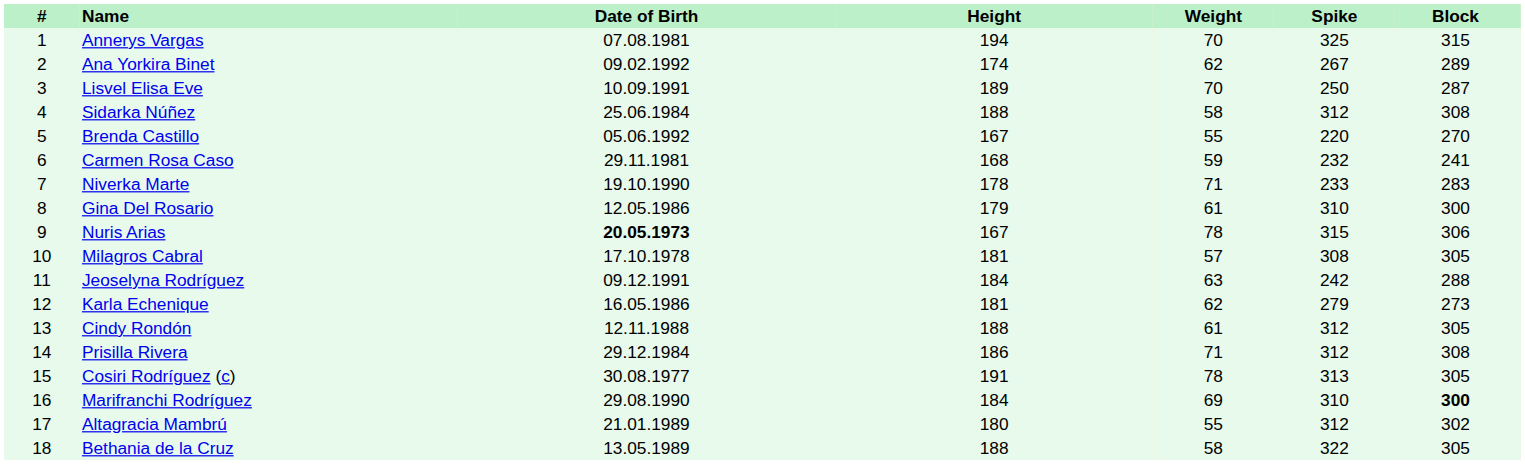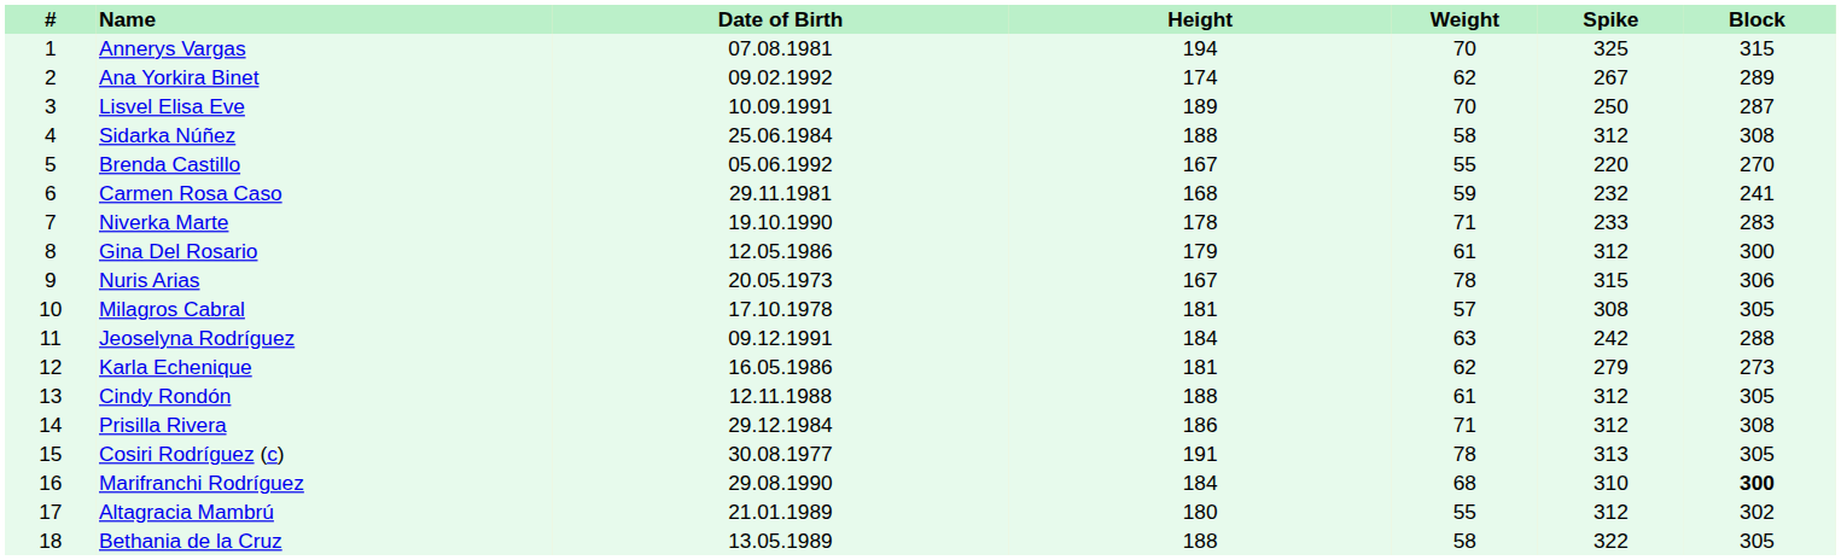 <table border=0 cellpadding=2 cellspacing=0  |- bgcolor=#FFECCE style="text-align:center; font-size:90%;" width=100%>
 <tr bgcolor=#BBF0C9>
 <th width=5%>#</th>
 <th width=25% align=left>Name</th>
 <th width=25%>Date of Birth</th>
 <th width=21%>Height</th>
 <th width=8%>Weight</th>
 <th width=8%>Spike</th>
 <th width=8%>Block</th>
 <th></th>
 </tr>
 <tr bgcolor=#E7FAEC>
 <td>1</td>
 <td align=left><a href='#'>Annerys Vargas</a></td>
 <td>07.08.1981</td>
 <td>194</td>
 <td>70</td>
 <td>325</td>
 <td>315</td>
 <td></td>
 </tr>
 <tr bgcolor=#E7FAEC>
 <td>2</td>
 <td align=left><a href='#'>Ana Yorkira Binet</a></td>
 <td>09.02.1992</td>
 <td>174</td>
 <td>62</td>
 <td>267</td>
 <td>289</td>
 <td></td>
 </tr>
 <tr bgcolor=#E7FAEC>
 <td>3</td>
 <td align=left><a href='#'>Lisvel Elisa Eve</a></td>
 <td>10.09.1991</td>
 <td>189</td>
 <td>70</td>
 <td>250</td>
 <td>287</td>
 <td></td>
 </tr>
 <tr bgcolor=#E7FAEC>
 <td>4</td>
 <td align=left><a href='#'>Sidarka Núñez</a></td>
 <td>25.06.1984</td>
 <td>188</td>
 <td>58</td>
 <td>312</td>
 <td>308</td>
 <td></td>
 </tr>
 <tr bgcolor=#E7FAEC>
 <td>5</td>
 <td align=left><a href='#'>Brenda Castillo</a></td>
 <td>05.06.1992</td>
 <td>167</td>
 <td>55</td>
 <td>220</td>
 <td>270</td>
 <td></td>
 </tr>
 <tr bgcolor=#E7FAEC>
 <td>6</td>
 <td align=left><a href='#'>Carmen Rosa Caso</a></td>
 <td>29.11.1981</td>
 <td>168</td>
 <td>59</td>
 <td>232</td>
 <td>241</td>
 <td></td>
 </tr>
 <tr bgcolor=#E7FAEC>
 <td>7</td>
 <td align=left><a href='#'>Niverka Marte</a></td>
 <td>19.10.1990</td>
 <td>178</td>
 <td>71</td>
 <td>233</td>
 <td>283</td>
 <td></td>
 </tr>
 <tr bgcolor=#E7FAEC>
 <td>8</td>
 <td align=left><a href='#'>Gina Del Rosario</a></td>
 <td>12.05.1986</td>
 <td>179</td>
 <td>61</td>
-<td>310</td>
+<td>312</td>
 <td>300</td>
 <td></td>
 </tr>
 <tr bgcolor=#E7FAEC>
 <td>9</td>
 <td align=left><a href='#'>Nuris Arias</a></td>
-<td><strong>20.05.1973</strong></td>
+<td>20.05.1973</td>
 <td>167</td>
 <td>78</td>
 <td>315</td>
 <td>306</td>
 <td></td>
 </tr>
 <tr bgcolor=#E7FAEC>
 <td>10</td>
 <td align=left><a href='#'>Milagros Cabral</a></td>
 <td>17.10.1978</td>
 <td>181</td>
 <td>57</td>
 <td>308</td>
 <td>305</td>
 <td></td>
 </tr>
 <tr bgcolor=#E7FAEC>
 <td>11</td>
 <td align=left><a href='#'>Jeoselyna Rodríguez</a></td>
 <td>09.12.1991</td>
 <td>184</td>
 <td>63</td>
 <td>242</td>
 <td>288</td>
 <td></td>
 </tr>
 <tr bgcolor=#E7FAEC>
 <td>12</td>
 <td align=left><a href='#'>Karla Echenique</a></td>
 <td>16.05.1986</td>
 <td>181</td>
 <td>62</td>
 <td>279</td>
 <td>273</td>
 <td></td>
 </tr>
 <tr bgcolor=#E7FAEC>
 <td>13</td>
 <td align=left><a href='#'>Cindy Rondón</a></td>
 <td>12.11.1988</td>
 <td>188</td>
 <td>61</td>
 <td>312</td>
 <td>305</td>
 <td></td>
 </tr>
 <tr bgcolor=#E7FAEC>
 <td>14</td>
 <td align=left><a href='#'>Prisilla Rivera</a></td>
 <td>29.12.1984</td>
 <td>186</td>
 <td>71</td>
 <td>312</td>
 <td>308</td>
 <td></td>
 </tr>
 <tr bgcolor=#E7FAEC>
 <td>15</td>
 <td align=left><a href='#'>Cosiri Rodríguez</a> (<a href='#'>c</a>)</td>
 <td>30.08.1977</td>
 <td>191</td>
 <td>78</td>
 <td>313</td>
 <td>305</td>
 <td></td>
 </tr>
 <tr bgcolor=#E7FAEC>
 <td>16</td>
 <td align=left><a href='#'>Marifranchi Rodríguez</a></td>
 <td>29.08.1990</td>
 <td>184</td>
-<td>69</td>
+<td>68</td>
 <td>310</td>
 <td><strong>300</strong></td>
 <td></td>
 </tr>
 <tr bgcolor=#E7FAEC>
 <td>17</td>
 <td align=left><a href='#'>Altagracia Mambrú</a></td>
 <td>21.01.1989</td>
 <td>180</td>
 <td>55</td>
 <td>312</td>
 <td>302</td>
 <td></td>
 </tr>
 <tr bgcolor=#E7FAEC>
 <td>18</td>
 <td align=left><a href='#'>Bethania de la Cruz</a></td>
 <td>13.05.1989</td>
 <td>188</td>
 <td>58</td>
 <td>322</td>
 <td>305</td>
 <td></td>
 </tr>
 </table>
